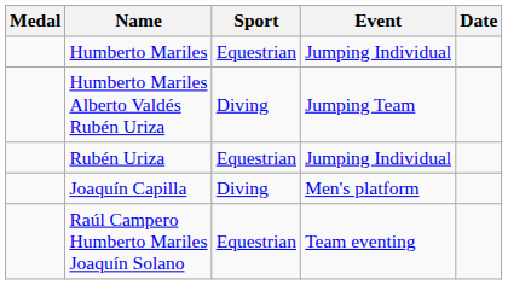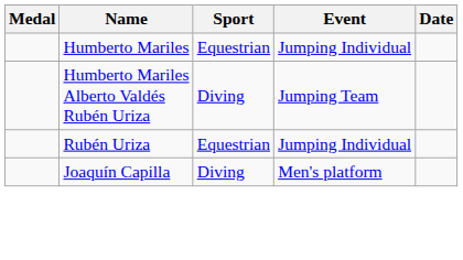 <table class="wikitable sortable" style="font-size: 95%;">
 <tr>
 <th>Medal</th>
 <th>Name</th>
 <th>Sport</th>
 <th>Event</th>
 <th>Date</th>
 </tr>
 <tr>
 <td></td>
 <td><a href='#'>Humberto Mariles</a></td>
 <td><a href='#'>Equestrian</a></td>
 <td><a href='#'>Jumping Individual</a></td>
 <td></td>
 </tr>
 <tr>
 <td></td>
 <td><a href='#'>Humberto Mariles</a><br><a href='#'>Alberto Valdés</a><br><a href='#'>Rubén Uriza</a></td>
 <td><a href='#'>Diving</a></td>
 <td><a href='#'>Jumping Team</a></td>
 <td></td>
 </tr>
 <tr>
 <td></td>
 <td><a href='#'>Rubén Uriza</a></td>
 <td><a href='#'>Equestrian</a></td>
 <td><a href='#'>Jumping Individual</a></td>
 <td></td>
 </tr>
 <tr>
 <td></td>
 <td><a href='#'>Joaquín Capilla</a></td>
 <td><a href='#'>Diving</a></td>
 <td><a href='#'>Men's platform</a></td>
 <td></td>
 </tr>
-<tr>
-<td></td>
-<td><a href='#'>Raúl Campero</a><br><a href='#'>Humberto Mariles</a><br><a href='#'>Joaquín Solano</a></td>
-<td><a href='#'>Equestrian</a></td>
-<td><a href='#'>Team eventing</a></td>
-<td></td>
-</tr>
 </table>
